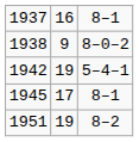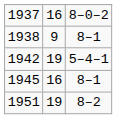 <table class="wikitable">
 <tr>
 </tr>
 <tr align=center>
 <td>1937</td>
 <td>16</td>
-<td>8–1</td>
+<td>8–0–2</td>
 </tr>
 <tr align=center>
 <td>1938</td>
 <td>9</td>
-<td>8–0–2</td>
+<td>8–1</td>
 </tr>
 <tr align=center>
 <td>1942</td>
 <td>19</td>
 <td>5–4–1</td>
 </tr>
 <tr align=center>
 <td>1945</td>
-<td>17</td>
+<td>16</td>
 <td>8–1</td>
 </tr>
 <tr align=center>
 <td>1951</td>
 <td>19</td>
 <td>8–2</td>
 </tr>
 </table>
